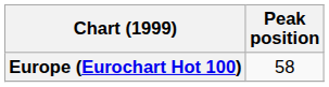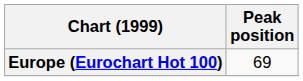 <table class="wikitable sortable plainrowheaders" style="text-align:center">
 <tr>
 <th>Chart (1999)</th>
 <th>Peak<br>position</th>
 </tr>
 <tr>
 <th scope="row">Europe (<a href='#'>Eurochart Hot 100</a>)</th>
-<td>58</td>
+<td>69</td>
 </tr>
 <tr>
 </tr>
 <tr>
 </tr>
 </table>
